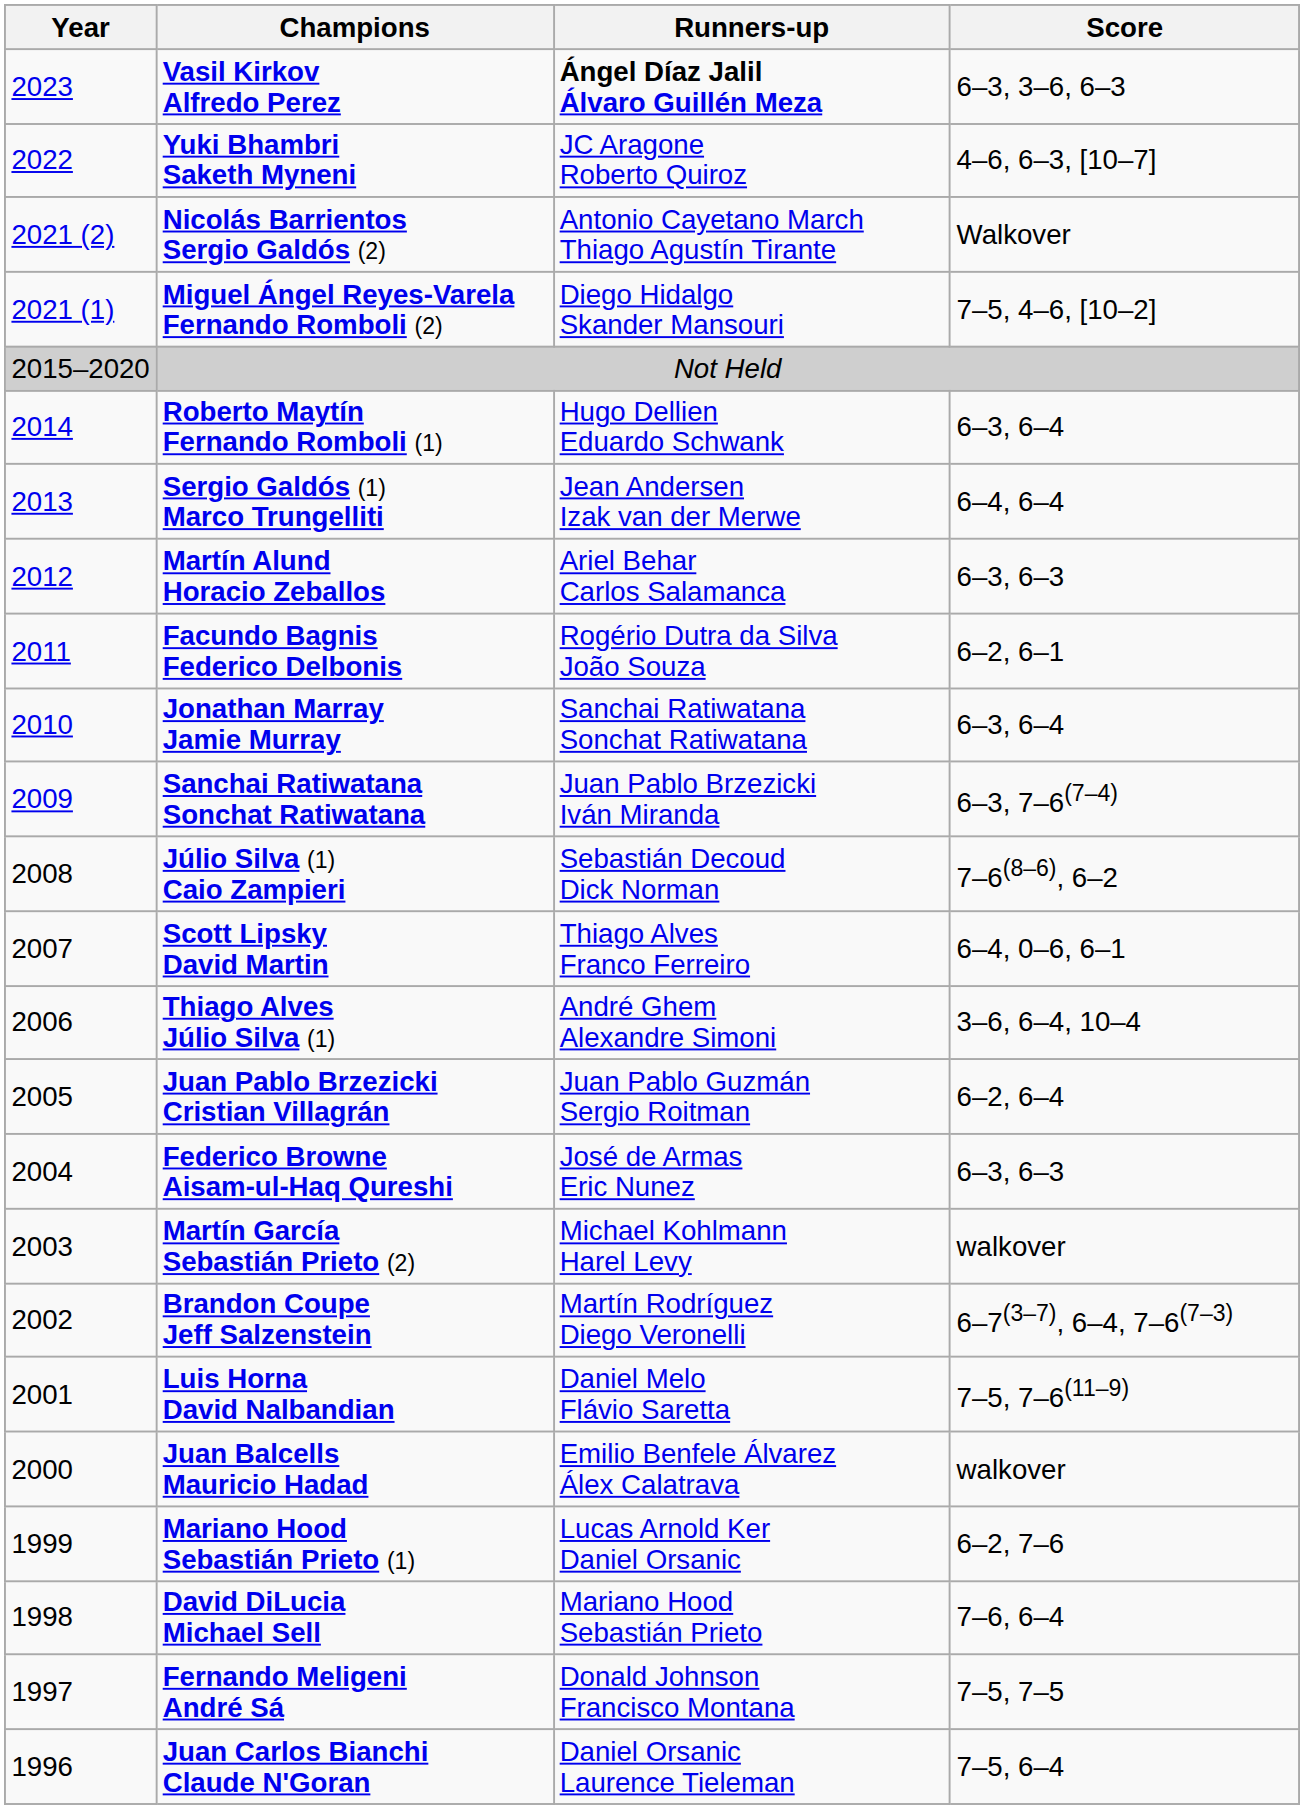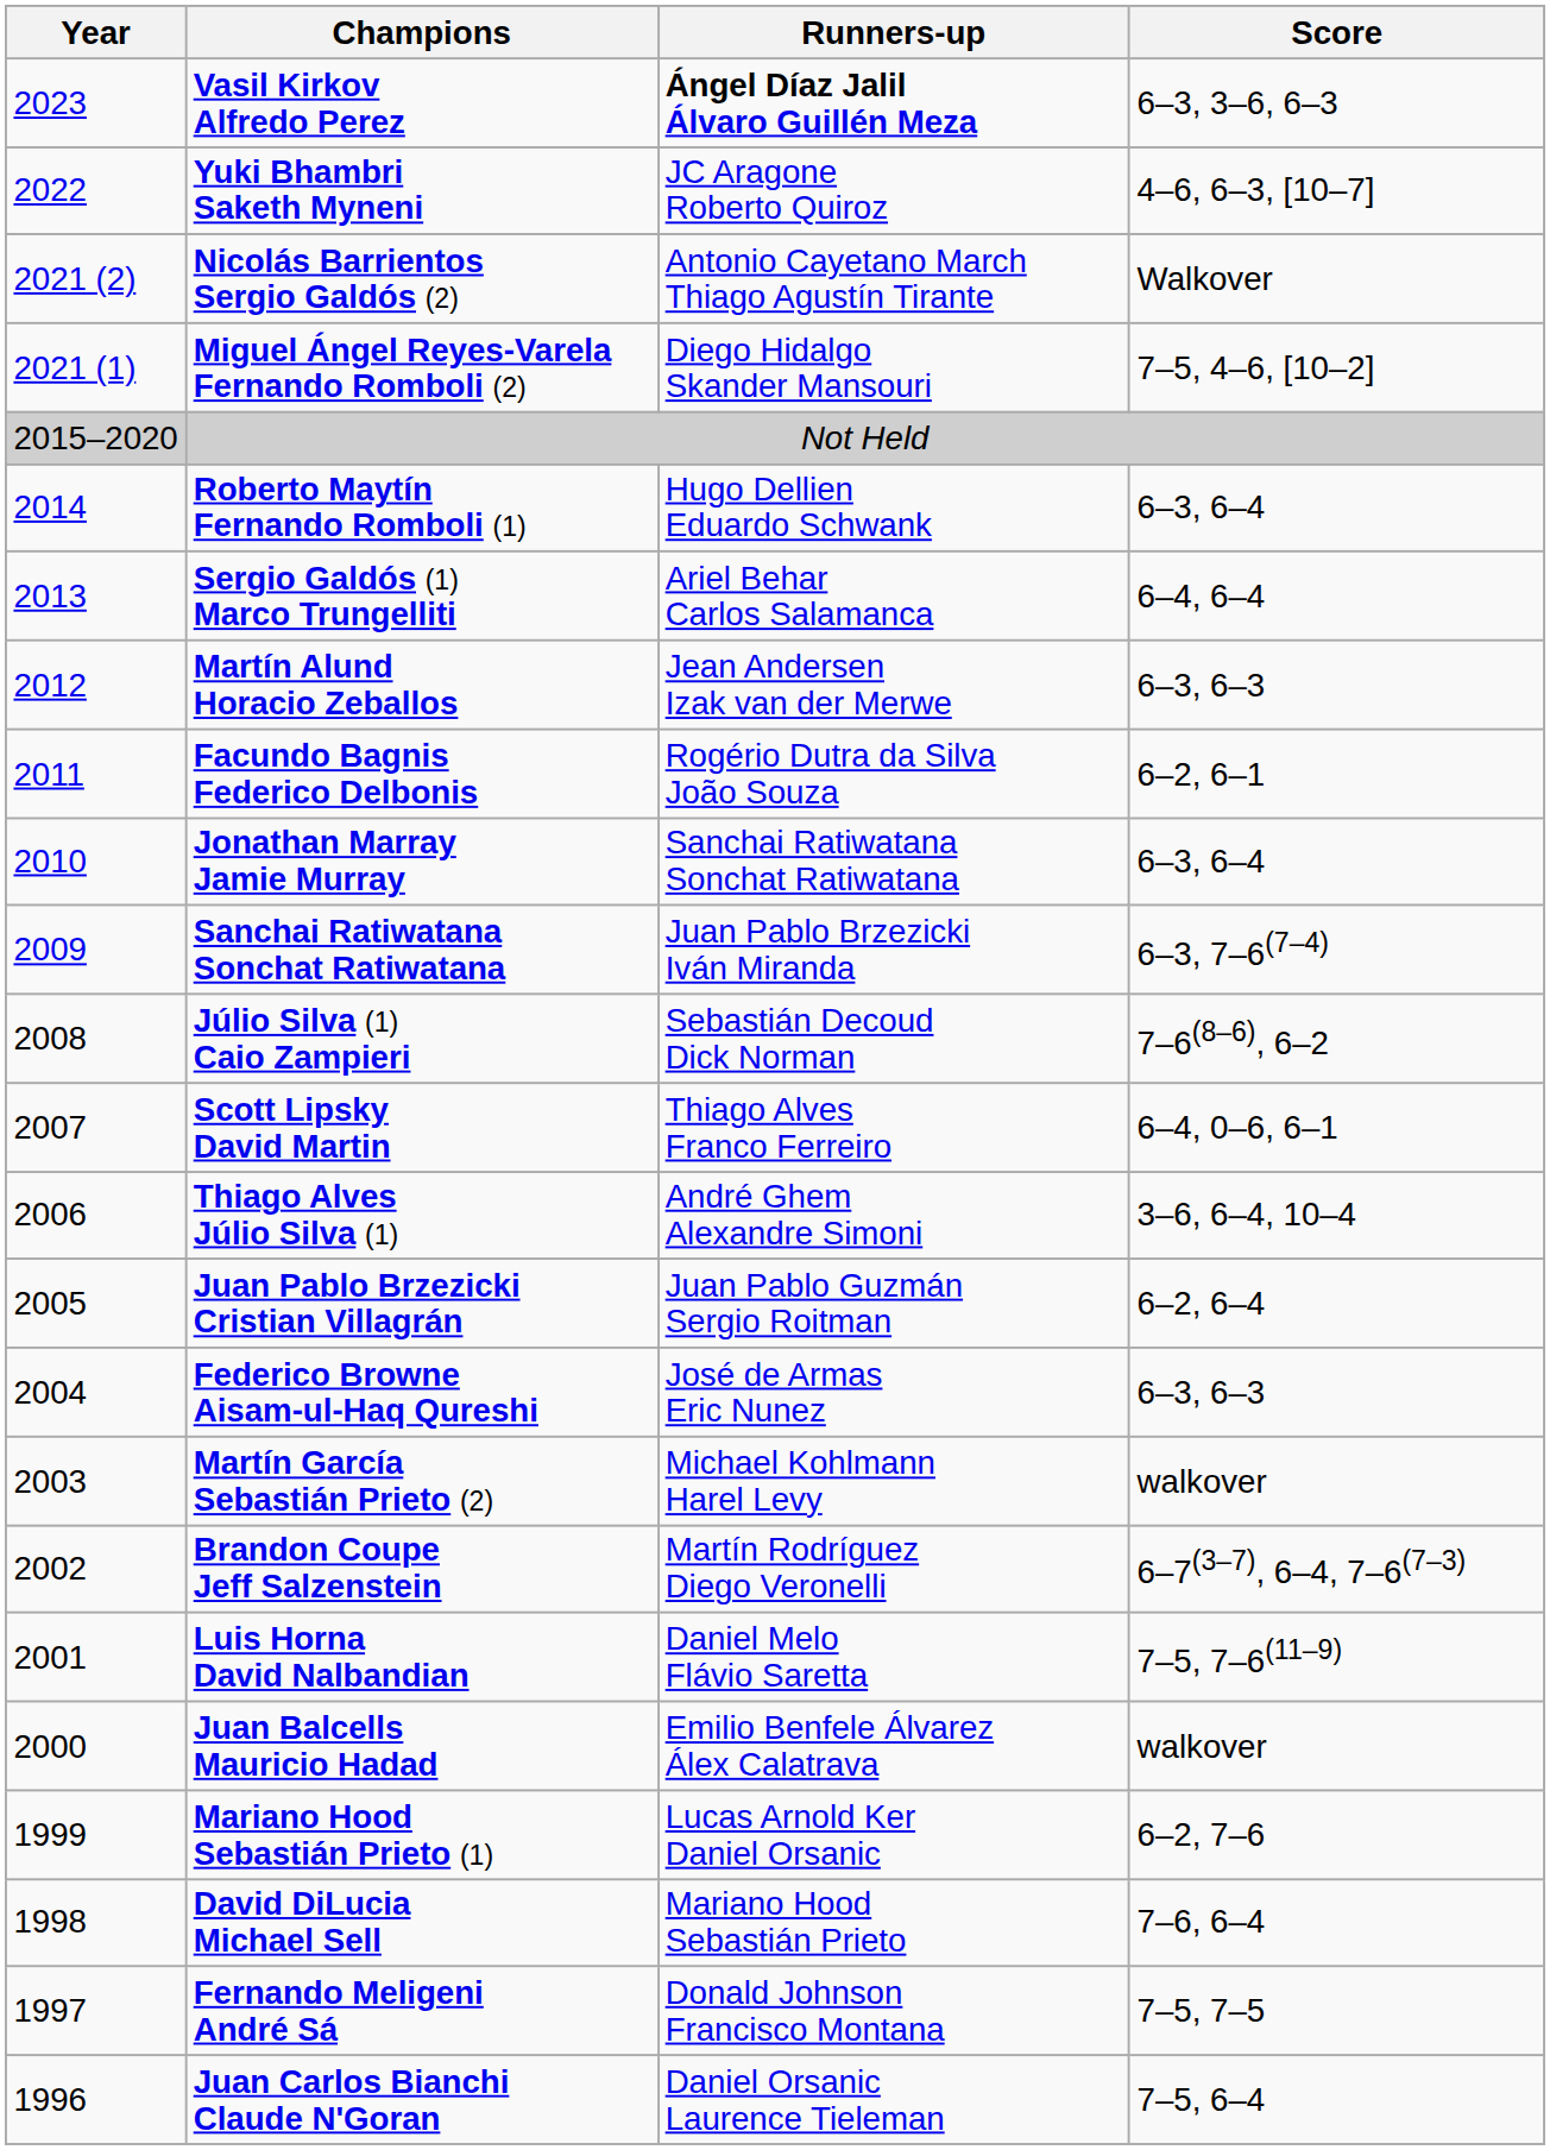 <table class="wikitable" style="font-size:90%">
 <tr>
 <th>Year</th>
 <th width="200">Champions</th>
 <th width="200">Runners-up</th>
 <th width="175">Score</th>
 </tr>
 <tr>
 <td><a href='#'>2023</a></td>
 <td> <strong><a href='#'>Vasil Kirkov</a></strong><br> <strong><a href='#'>Alfredo Perez</a></strong></td>
 <td><strong> Ángel Díaz Jalil<br> <a href='#'>Álvaro Guillén Meza</a></strong></td>
 <td>6–3, 3–6, 6–3</td>
 </tr>
 <tr>
 <td><a href='#'>2022</a></td>
 <td> <strong><a href='#'>Yuki Bhambri</a></strong><br> <strong><a href='#'>Saketh Myneni</a></strong></td>
 <td> <a href='#'>JC Aragone</a><br> <a href='#'>Roberto Quiroz</a></td>
 <td>4–6, 6–3, [10–7]</td>
 </tr>
 <tr>
 <td><a href='#'>2021 (2)</a></td>
 <td> <strong><a href='#'>Nicolás Barrientos</a></strong><br> <strong><a href='#'>Sergio Galdós</a></strong> <small>(2)</small></td>
 <td> <a href='#'>Antonio Cayetano March</a><br> <a href='#'>Thiago Agustín Tirante</a></td>
 <td>Walkover</td>
 </tr>
 <tr>
 <td><a href='#'>2021 (1)</a></td>
 <td> <strong><a href='#'>Miguel Ángel Reyes-Varela</a></strong><br> <strong><a href='#'>Fernando Romboli</a></strong> <small>(2)</small></td>
 <td> <a href='#'>Diego Hidalgo</a><br> <a href='#'>Skander Mansouri</a></td>
 <td>7–5, 4–6, [10–2]</td>
 </tr>
 <tr>
 <td style="background:#cfcfcf">2015–2020</td>
 <td colspan=3 align=center style="background:#cfcfcf"><em>Not Held</em></td>
 </tr>
 <tr>
 <td><a href='#'>2014</a></td>
 <td> <strong><a href='#'>Roberto Maytín</a></strong><br> <strong><a href='#'>Fernando Romboli</a></strong> <small>(1)</small></td>
 <td> <a href='#'>Hugo Dellien</a><br> <a href='#'>Eduardo Schwank</a></td>
 <td>6–3, 6–4</td>
 </tr>
 <tr>
 <td><a href='#'>2013</a></td>
 <td> <strong><a href='#'>Sergio Galdós</a></strong> <small>(1)</small><br>  <strong><a href='#'>Marco Trungelliti</a></strong></td>
-<td> <a href='#'>Jean Andersen</a> <br>  <a href='#'>Izak van der Merwe</a></td>
+<td> <a href='#'>Ariel Behar</a> <br>  <a href='#'>Carlos Salamanca</a></td>
 <td>6–4, 6–4</td>
 </tr>
 <tr>
 <td><a href='#'>2012</a></td>
 <td> <strong><a href='#'>Martín Alund</a></strong> <br>  <strong><a href='#'>Horacio Zeballos</a></strong></td>
-<td> <a href='#'>Ariel Behar</a> <br>  <a href='#'>Carlos Salamanca</a></td>
+<td> <a href='#'>Jean Andersen</a> <br>  <a href='#'>Izak van der Merwe</a></td>
 <td>6–3, 6–3</td>
 </tr>
 <tr>
 <td><a href='#'>2011</a></td>
 <td> <strong><a href='#'>Facundo Bagnis</a></strong> <br>  <strong><a href='#'>Federico Delbonis</a></strong></td>
 <td> <a href='#'>Rogério Dutra da Silva</a> <br>  <a href='#'>João Souza</a></td>
 <td>6–2, 6–1</td>
 </tr>
 <tr>
 <td><a href='#'>2010</a></td>
 <td> <strong><a href='#'>Jonathan Marray</a></strong> <br>  <strong><a href='#'>Jamie Murray</a></strong></td>
 <td> <a href='#'>Sanchai Ratiwatana</a> <br>  <a href='#'>Sonchat Ratiwatana</a></td>
 <td>6–3, 6–4</td>
 </tr>
 <tr>
 <td><a href='#'>2009</a></td>
 <td> <strong><a href='#'>Sanchai Ratiwatana</a></strong> <br>  <strong><a href='#'>Sonchat Ratiwatana</a></strong></td>
 <td> <a href='#'>Juan Pablo Brzezicki</a> <br>  <a href='#'>Iván Miranda</a></td>
 <td>6–3, 7–6<sup>(7–4)</sup></td>
 </tr>
 <tr>
 <td>2008</td>
 <td> <strong><a href='#'>Júlio Silva</a></strong> <small>(1)</small><br>  <strong><a href='#'>Caio Zampieri</a></strong></td>
 <td> <a href='#'>Sebastián Decoud</a> <br>  <a href='#'>Dick Norman</a></td>
 <td>7–6<sup>(8–6)</sup>, 6–2</td>
 </tr>
 <tr>
 <td>2007</td>
 <td> <strong><a href='#'>Scott Lipsky</a></strong> <br>  <strong><a href='#'>David Martin</a></strong></td>
 <td> <a href='#'>Thiago Alves</a> <br>  <a href='#'>Franco Ferreiro</a></td>
 <td>6–4, 0–6, 6–1</td>
 </tr>
 <tr>
 <td>2006</td>
 <td> <strong><a href='#'>Thiago Alves</a></strong> <br>  <strong><a href='#'>Júlio Silva</a></strong> <small>(1)</small></td>
 <td> <a href='#'>André Ghem</a> <br>  <a href='#'>Alexandre Simoni</a></td>
 <td>3–6, 6–4, 10–4</td>
 </tr>
 <tr>
 <td>2005</td>
 <td> <strong><a href='#'>Juan Pablo Brzezicki</a></strong> <br>  <strong><a href='#'>Cristian Villagrán</a></strong></td>
 <td> <a href='#'>Juan Pablo Guzmán</a> <br>  <a href='#'>Sergio Roitman</a></td>
 <td>6–2, 6–4</td>
 </tr>
 <tr>
 <td>2004</td>
 <td> <strong><a href='#'>Federico Browne</a></strong> <br>  <strong><a href='#'>Aisam-ul-Haq Qureshi</a></strong></td>
 <td> <a href='#'>José de Armas</a> <br>  <a href='#'>Eric Nunez</a></td>
 <td>6–3, 6–3</td>
 </tr>
 <tr>
 <td>2003</td>
 <td> <strong><a href='#'>Martín García</a></strong> <br>  <strong><a href='#'>Sebastián Prieto</a></strong> <small>(2)</small></td>
 <td> <a href='#'>Michael Kohlmann</a> <br>  <a href='#'>Harel Levy</a></td>
 <td>walkover</td>
 </tr>
 <tr>
 <td>2002</td>
 <td> <strong><a href='#'>Brandon Coupe</a></strong> <br>  <strong><a href='#'>Jeff Salzenstein</a></strong></td>
 <td> <a href='#'>Martín Rodríguez</a> <br>  <a href='#'>Diego Veronelli</a></td>
 <td>6–7<sup>(3–7)</sup>, 6–4, 7–6<sup>(7–3)</sup></td>
 </tr>
 <tr>
 <td>2001</td>
 <td> <strong><a href='#'>Luis Horna</a></strong> <br>  <strong><a href='#'>David Nalbandian</a></strong></td>
 <td> <a href='#'>Daniel Melo</a> <br>  <a href='#'>Flávio Saretta</a></td>
 <td>7–5, 7–6<sup>(11–9)</sup></td>
 </tr>
 <tr>
 <td>2000</td>
 <td> <strong><a href='#'>Juan Balcells</a></strong> <br>  <strong><a href='#'>Mauricio Hadad</a></strong></td>
 <td> <a href='#'>Emilio Benfele Álvarez</a> <br>  <a href='#'>Álex Calatrava</a></td>
 <td>walkover</td>
 </tr>
 <tr>
 <td>1999</td>
 <td> <strong><a href='#'>Mariano Hood</a></strong> <br>  <strong><a href='#'>Sebastián Prieto</a></strong> <small>(1)</small></td>
 <td> <a href='#'>Lucas Arnold Ker</a> <br>  <a href='#'>Daniel Orsanic</a></td>
 <td>6–2, 7–6</td>
 </tr>
 <tr>
 <td>1998</td>
 <td> <strong><a href='#'>David DiLucia</a></strong> <br>  <strong><a href='#'>Michael Sell</a></strong></td>
 <td> <a href='#'>Mariano Hood</a> <br>  <a href='#'>Sebastián Prieto</a></td>
 <td>7–6, 6–4</td>
 </tr>
 <tr>
 <td>1997</td>
 <td> <strong><a href='#'>Fernando Meligeni</a></strong> <br>  <strong><a href='#'>André Sá</a></strong></td>
 <td> <a href='#'>Donald Johnson</a> <br>  <a href='#'>Francisco Montana</a></td>
 <td>7–5, 7–5</td>
 </tr>
 <tr>
 <td>1996</td>
 <td> <strong><a href='#'>Juan Carlos Bianchi</a></strong> <br>  <strong><a href='#'>Claude N'Goran</a></strong></td>
 <td> <a href='#'>Daniel Orsanic</a> <br>  <a href='#'>Laurence Tieleman</a></td>
 <td>7–5, 6–4</td>
 </tr>
 </table>
